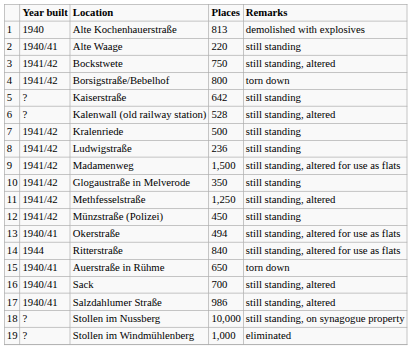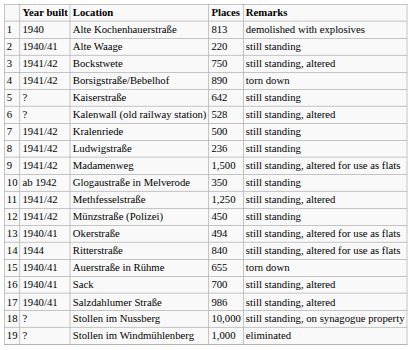 <table class="wikitable">
 <tr>
 <td></td>
 <td><strong>Year built</strong></td>
 <td><strong>Location</strong></td>
 <td><strong>Places</strong></td>
 <td><strong>Remarks</strong></td>
 </tr>
 <tr>
 <td>1</td>
 <td>1940</td>
 <td>Alte Kochenhauerstraße</td>
 <td>813</td>
 <td>demolished with explosives</td>
 </tr>
 <tr>
 <td>2</td>
 <td>1940/41</td>
 <td>Alte Waage</td>
 <td>220</td>
 <td>still standing</td>
 </tr>
 <tr>
 <td>3</td>
 <td>1941/42</td>
 <td>Bockstwete</td>
 <td>750</td>
 <td>still standing, altered</td>
 </tr>
 <tr>
 <td>4</td>
 <td>1941/42</td>
 <td>Borsigstraße/Bebelhof</td>
-<td>800</td>
+<td>890</td>
 <td>torn down</td>
 </tr>
 <tr>
 <td>5</td>
 <td>?</td>
 <td>Kaiserstraße</td>
 <td>642</td>
 <td>still standing</td>
 </tr>
 <tr>
 <td>6</td>
 <td>?</td>
 <td>Kalenwall (old railway station)</td>
 <td>528</td>
 <td>still standing, altered</td>
 </tr>
 <tr>
 <td>7</td>
 <td>1941/42</td>
 <td>Kralenriede</td>
 <td>500</td>
 <td>still standing</td>
 </tr>
 <tr>
 <td>8</td>
 <td>1941/42</td>
 <td>Ludwigstraße</td>
 <td>236</td>
 <td>still standing</td>
 </tr>
 <tr>
 <td>9</td>
 <td>1941/42</td>
 <td>Madamenweg</td>
 <td>1,500</td>
 <td>still standing, altered for use as flats</td>
 </tr>
 <tr>
 <td>10</td>
-<td>1941/42</td>
+<td>ab 1942</td>
 <td>Glogaustraße in Melverode</td>
 <td>350</td>
 <td>still standing</td>
 </tr>
 <tr>
 <td>11</td>
 <td>1941/42</td>
 <td>Methfesselstraße</td>
 <td>1,250</td>
 <td>still standing, altered</td>
 </tr>
 <tr>
 <td>12</td>
 <td>1941/42</td>
 <td>Münzstraße (Polizei)</td>
 <td>450</td>
 <td>still standing</td>
 </tr>
 <tr>
 <td>13</td>
 <td>1940/41</td>
 <td>Okerstraße</td>
 <td>494</td>
 <td>still standing, altered for use as flats</td>
 </tr>
 <tr>
 <td>14</td>
 <td>1944</td>
 <td>Ritterstraße</td>
 <td>840</td>
 <td>still standing, altered for use as flats</td>
 </tr>
 <tr>
 <td>15</td>
 <td>1940/41</td>
 <td>Auerstraße in Rühme</td>
-<td>650</td>
+<td>655</td>
 <td>torn down</td>
 </tr>
 <tr>
 <td>16</td>
 <td>1940/41</td>
 <td>Sack</td>
 <td>700</td>
 <td>still standing, altered</td>
 </tr>
 <tr>
 <td>17</td>
 <td>1940/41</td>
 <td>Salzdahlumer Straße</td>
 <td>986</td>
 <td>still standing, altered</td>
 </tr>
 <tr>
 <td>18</td>
 <td>?</td>
 <td>Stollen im Nussberg</td>
 <td>10,000</td>
 <td>still standing, on synagogue property</td>
 </tr>
 <tr>
 <td>19</td>
 <td>?</td>
 <td>Stollen im Windmühlenberg</td>
 <td>1,000</td>
 <td>eliminated</td>
 </tr>
 <tr>
 </tr>
 </table>
